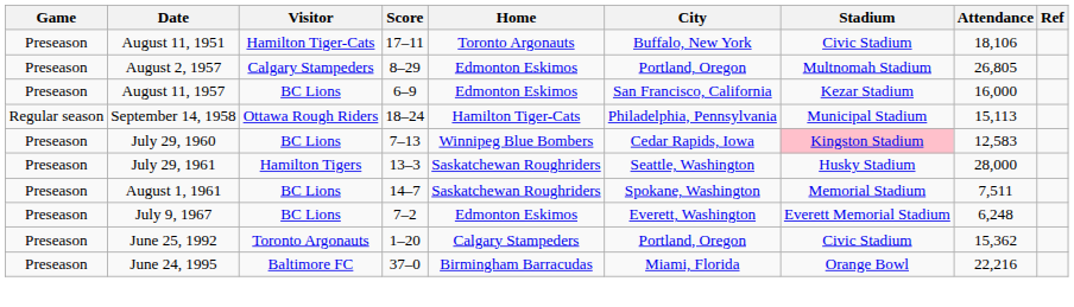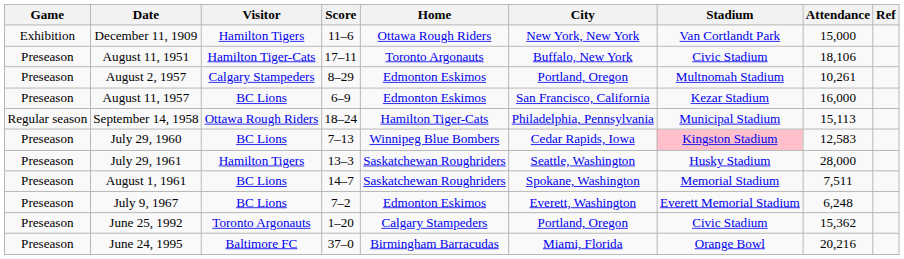 <table class="wikitable sortable">
 <tr>
 <th>Game</th>
 <th>Date</th>
 <th>Visitor</th>
 <th>Score</th>
 <th>Home</th>
 <th>City</th>
 <th>Stadium</th>
 <th>Attendance</th>
 <th>Ref</th>
+</tr>
+<tr align="center">
+<td>Exhibition</td>
+<td>December 11, 1909</td>
+<td><a href='#'>Hamilton Tigers</a></td>
+<td>11–6</td>
+<td><a href='#'>Ottawa Rough Riders</a></td>
+<td><a href='#'>New York, New York</a></td>
+<td><a href='#'>Van Cortlandt Park</a></td>
+<td>15,000</td>
+<td></td>
 </tr>
 <tr align="center">
 <td>Preseason</td>
 <td>August 11, 1951</td>
 <td><a href='#'>Hamilton Tiger-Cats</a></td>
 <td>17–11</td>
 <td><a href='#'>Toronto Argonauts</a></td>
 <td><a href='#'>Buffalo, New York</a></td>
 <td><a href='#'>Civic Stadium</a></td>
 <td>18,106</td>
 <td></td>
 </tr>
 <tr align="center">
 <td>Preseason</td>
 <td>August 2, 1957</td>
 <td><a href='#'>Calgary Stampeders</a></td>
 <td>8–29</td>
 <td><a href='#'>Edmonton Eskimos</a></td>
 <td><a href='#'>Portland, Oregon</a></td>
 <td><a href='#'>Multnomah Stadium</a></td>
-<td>26,805</td>
+<td>10,261</td>
 <td></td>
 </tr>
 <tr align="center">
 <td>Preseason</td>
 <td>August 11, 1957</td>
 <td><a href='#'>BC Lions</a></td>
 <td>6–9</td>
 <td><a href='#'>Edmonton Eskimos</a></td>
 <td><a href='#'>San Francisco, California</a></td>
 <td><a href='#'>Kezar Stadium</a></td>
 <td>16,000</td>
 <td></td>
 </tr>
 <tr align="center">
 <td>Regular season</td>
 <td>September 14, 1958</td>
 <td><a href='#'>Ottawa Rough Riders</a></td>
 <td>18–24</td>
 <td><a href='#'>Hamilton Tiger-Cats</a></td>
 <td><a href='#'>Philadelphia, Pennsylvania</a></td>
 <td><a href='#'>Municipal Stadium</a></td>
 <td>15,113</td>
 <td></td>
 </tr>
 <tr align="center">
 <td>Preseason</td>
 <td>July 29, 1960</td>
 <td><a href='#'>BC Lions</a></td>
 <td>7–13</td>
 <td><a href='#'>Winnipeg Blue Bombers</a></td>
 <td><a href='#'>Cedar Rapids, Iowa</a></td>
 <td style="background: pink;"><a href='#'>Kingston Stadium</a></td>
 <td>12,583</td>
 <td></td>
 </tr>
 <tr align="center">
 <td>Preseason</td>
 <td>July 29, 1961</td>
 <td><a href='#'>Hamilton Tigers</a></td>
 <td>13–3</td>
 <td><a href='#'>Saskatchewan Roughriders</a></td>
 <td><a href='#'>Seattle, Washington</a></td>
 <td><a href='#'>Husky Stadium</a></td>
 <td>28,000</td>
 <td></td>
 </tr>
 <tr align="center">
 <td>Preseason</td>
 <td>August 1, 1961</td>
 <td><a href='#'>BC Lions</a></td>
 <td>14–7</td>
 <td><a href='#'>Saskatchewan Roughriders</a></td>
 <td><a href='#'>Spokane, Washington</a></td>
 <td><a href='#'>Memorial Stadium</a></td>
 <td>7,511</td>
 <td></td>
 </tr>
 <tr align="center">
 <td>Preseason</td>
 <td>July 9, 1967</td>
 <td><a href='#'>BC Lions</a></td>
 <td>7–2</td>
 <td><a href='#'>Edmonton Eskimos</a></td>
 <td><a href='#'>Everett, Washington</a></td>
 <td><a href='#'>Everett Memorial Stadium</a></td>
 <td>6,248</td>
 <td></td>
 </tr>
 <tr align="center">
 <td>Preseason</td>
 <td>June 25, 1992</td>
 <td><a href='#'>Toronto Argonauts</a></td>
 <td>1–20</td>
 <td><a href='#'>Calgary Stampeders</a></td>
 <td><a href='#'>Portland, Oregon</a></td>
 <td><a href='#'>Civic Stadium</a></td>
 <td>15,362</td>
 <td></td>
 </tr>
 <tr align="center">
 <td>Preseason</td>
 <td>June 24, 1995</td>
 <td><a href='#'>Baltimore FC</a></td>
 <td>37–0</td>
 <td><a href='#'>Birmingham Barracudas</a></td>
 <td><a href='#'>Miami, Florida</a></td>
 <td><a href='#'>Orange Bowl</a></td>
-<td>22,216</td>
+<td>20,216</td>
 <td></td>
 </tr>
 </table>
